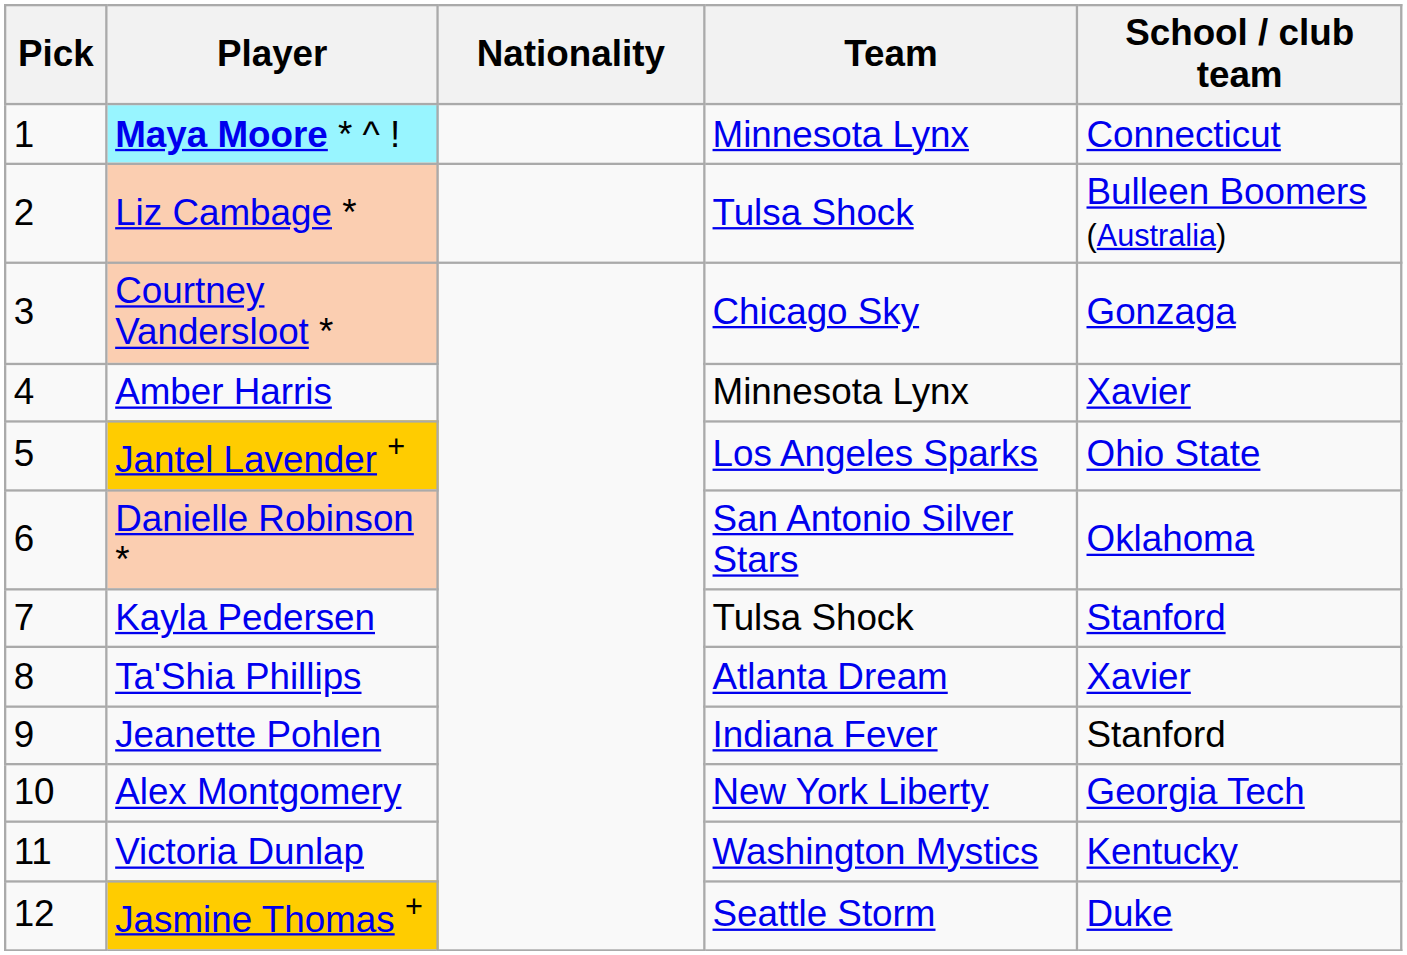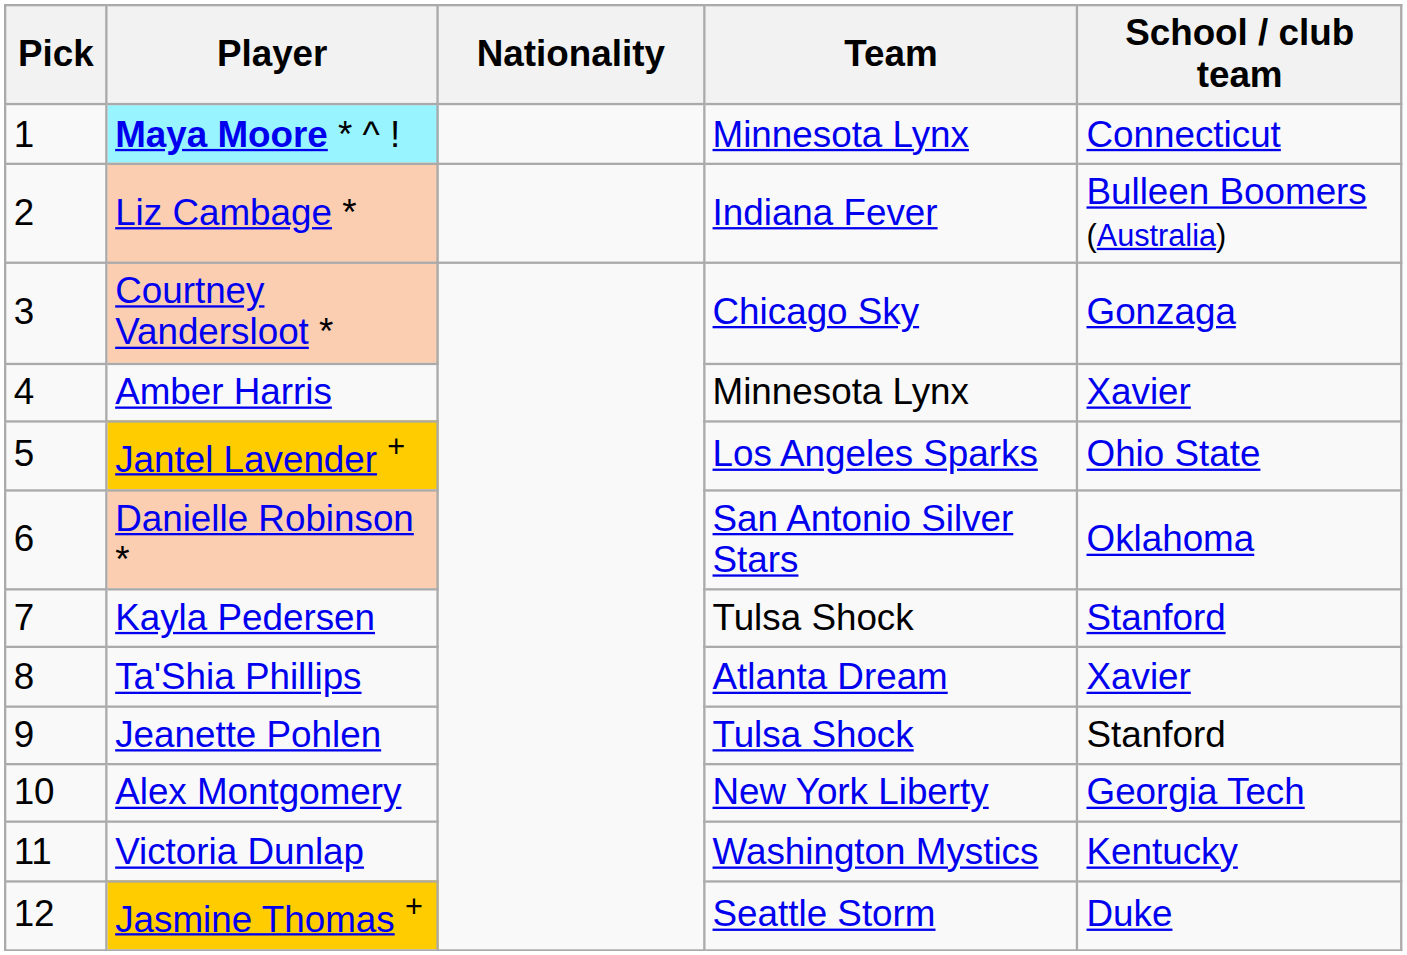 <table class="wikitable sortable">
 <tr>
 <th width=50>Pick</th>
 <th width=300>Player</th>
 <th width=200>Nationality</th>
 <th width=400>Team</th>
 <th width=300>School / club team</th>
 </tr>
 <tr>
 <td>1</td>
 <td bgcolor=#98f5ff><strong><a href='#'>Maya Moore</a></strong> * ^ !</td>
 <td></td>
 <td><a href='#'>Minnesota Lynx</a></td>
 <td><a href='#'>Connecticut</a></td>
 </tr>
 <tr>
 <td>2</td>
 <td bgcolor=#FBCEB1><a href='#'>Liz Cambage</a> *</td>
 <td></td>
-<td><a href='#'>Tulsa Shock</a></td>
+<td><a href='#'>Indiana Fever</a></td>
 <td><a href='#'>Bulleen Boomers</a> <small>(<a href='#'>Australia</a>)</small></td>
 </tr>
 <tr>
 <td>3</td>
 <td bgcolor=#FBCEB1><a href='#'>Courtney Vandersloot</a> *</td>
 <td rowspan=10></td>
 <td><a href='#'>Chicago Sky</a></td>
 <td><a href='#'>Gonzaga</a></td>
 </tr>
 <tr>
 <td>4</td>
 <td><a href='#'>Amber Harris</a></td>
 <td>Minnesota Lynx </td>
 <td><a href='#'>Xavier</a></td>
 </tr>
 <tr>
 <td>5</td>
 <td bgcolor=#FFCC00><a href='#'>Jantel Lavender</a> <sup>+</sup></td>
 <td><a href='#'>Los Angeles Sparks</a></td>
 <td><a href='#'>Ohio State</a></td>
 </tr>
 <tr>
 <td>6</td>
 <td bgcolor=#FBCEB1><a href='#'>Danielle Robinson</a> *</td>
 <td><a href='#'>San Antonio Silver Stars</a></td>
 <td><a href='#'>Oklahoma</a></td>
 </tr>
 <tr>
 <td>7</td>
 <td><a href='#'>Kayla Pedersen</a></td>
 <td>Tulsa Shock </td>
 <td><a href='#'>Stanford</a></td>
 </tr>
 <tr>
 <td>8</td>
 <td><a href='#'>Ta'Shia Phillips</a> </td>
 <td><a href='#'>Atlanta Dream</a></td>
 <td><a href='#'>Xavier</a></td>
 </tr>
 <tr>
 <td>9</td>
 <td><a href='#'>Jeanette Pohlen</a></td>
-<td><a href='#'>Indiana Fever</a></td>
+<td><a href='#'>Tulsa Shock</a></td>
 <td>Stanford</td>
 </tr>
 <tr>
 <td>10</td>
 <td><a href='#'>Alex Montgomery</a></td>
 <td><a href='#'>New York Liberty</a></td>
 <td><a href='#'>Georgia Tech</a></td>
 </tr>
 <tr>
 <td>11</td>
 <td><a href='#'>Victoria Dunlap</a></td>
 <td><a href='#'>Washington Mystics</a></td>
 <td><a href='#'>Kentucky</a></td>
 </tr>
 <tr>
 <td>12</td>
 <td bgcolor=#FFCC00><a href='#'>Jasmine Thomas</a> <sup>+</sup></td>
 <td><a href='#'>Seattle Storm</a></td>
 <td><a href='#'>Duke</a></td>
 </tr>
 </table>
